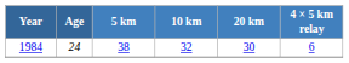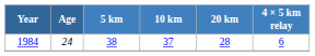 <table class="wikitable" style="font-size:95%; text-align:center; border:grey solid 1px; border-collapse:collapse; background:#ffffff;">
 <tr>
 <th style="background-color:#369; color:white; width:60px;"> Year </th>
 <th style="background-color:#369; color:white; width:40px;"> Age </th>
 <th style="background-color:#4180be; color:white; width:75px;"> 5 km </th>
 <th style="background-color:#4180be; color:white; width:75px;"> 10 km </th>
 <th style="background-color:#4180be; color:white; width:75px;"> 20 km </th>
 <th style="background-color:#4180be; color:white; width:75px;"> 4 × 5 km <br> relay </th>
 </tr>
 <tr>
 <td><a href='#'>1984</a></td>
 <td><em>24</em></td>
 <td><a href='#'>38</a></td>
-<td><a href='#'>32</a></td>
-<td><a href='#'>30</a></td>
+<td><a href='#'>37</a></td>
+<td><a href='#'>28</a></td>
 <td><a href='#'>6</a></td>
 </tr>
 <tr>
 </tr>
 </table>
